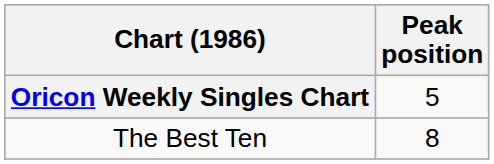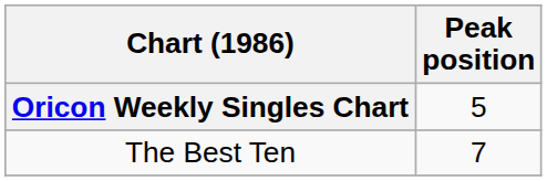 <table class="wikitable plainrowheaders" style="text-align:center;">
 <tr>
 <th>Chart (1986)</th>
 <th>Peak<br>position</th>
 </tr>
 <tr>
 <th scope="row"><a href='#'>Oricon</a> Weekly Singles Chart</th>
 <td>5</td>
 </tr>
 <tr>
 <td scope="row">The Best Ten</td>
-<td>8</td>
+<td>7</td>
 </tr>
 </table>
